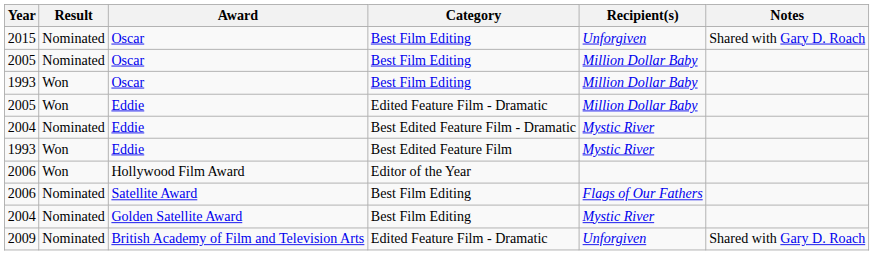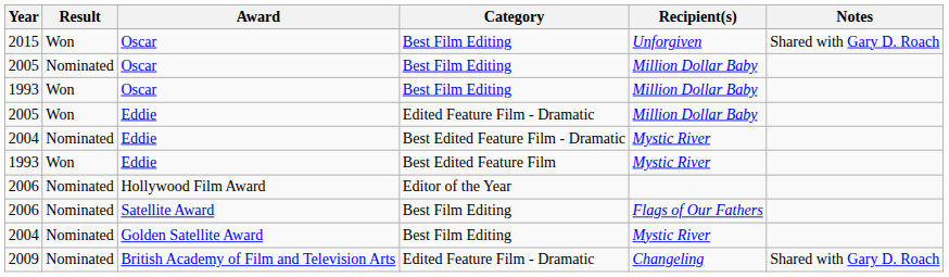 <table class="wikitable sortable">
 <tr>
 <th>Year</th>
 <th>Result</th>
 <th>Award</th>
 <th>Category</th>
 <th>Recipient(s)</th>
 <th>Notes</th>
 </tr>
 <tr>
 <td>2015</td>
-<td>Nominated</td>
+<td>Won</td>
 <td><a href='#'>Oscar</a></td>
 <td><a href='#'>Best Film Editing</a></td>
 <td><em><a href='#'>Unforgiven</a></em></td>
 <td>Shared with <a href='#'>Gary D. Roach</a></td>
 </tr>
 <tr>
 <td>2005</td>
 <td>Nominated</td>
 <td><a href='#'>Oscar</a></td>
 <td><a href='#'>Best Film Editing</a></td>
 <td><em><a href='#'>Million Dollar Baby</a></em></td>
 <td></td>
 </tr>
 <tr>
 <td>1993</td>
 <td>Won</td>
 <td><a href='#'>Oscar</a></td>
 <td><a href='#'>Best Film Editing</a></td>
 <td><em><a href='#'>Million Dollar Baby</a></em></td>
 <td></td>
 </tr>
 <tr>
 <td>2005</td>
 <td>Won</td>
 <td><a href='#'>Eddie</a></td>
 <td>Edited Feature Film - Dramatic</td>
 <td><em><a href='#'>Million Dollar Baby</a></em></td>
 <td></td>
 </tr>
 <tr>
 <td>2004</td>
 <td>Nominated</td>
 <td><a href='#'>Eddie</a></td>
 <td>Best Edited Feature Film - Dramatic</td>
 <td><em><a href='#'>Mystic River</a></em></td>
 <td></td>
 </tr>
 <tr>
 <td>1993</td>
 <td>Won</td>
 <td><a href='#'>Eddie</a></td>
 <td>Best Edited Feature Film</td>
 <td><em><a href='#'>Mystic River</a></em></td>
 <td></td>
 </tr>
 <tr>
 <td>2006</td>
-<td>Won</td>
+<td>Nominated</td>
 <td>Hollywood Film Award</td>
 <td>Editor of the Year</td>
 <td></td>
 <td></td>
 </tr>
 <tr>
 <td>2006</td>
 <td>Nominated</td>
 <td><a href='#'>Satellite Award</a></td>
 <td>Best Film Editing</td>
 <td><em><a href='#'>Flags of Our Fathers</a></em></td>
 <td></td>
 </tr>
 <tr>
 <td>2004</td>
 <td>Nominated</td>
 <td><a href='#'>Golden Satellite Award</a></td>
 <td>Best Film Editing</td>
 <td><em><a href='#'>Mystic River</a></em></td>
 <td></td>
 </tr>
 <tr>
 <td>2009</td>
 <td>Nominated</td>
 <td><a href='#'>British Academy of Film and Television Arts</a></td>
 <td>Edited Feature Film - Dramatic</td>
-<td><em><a href='#'>Unforgiven</a></em></td>
+<td><em><a href='#'>Changeling</a></em></td>
 <td>Shared with <a href='#'>Gary D. Roach</a></td>
 </tr>
 </table>
